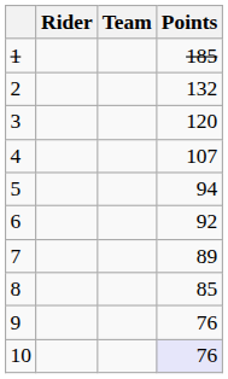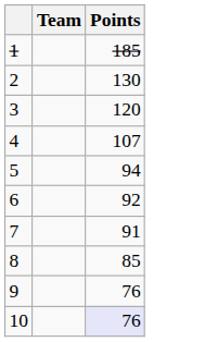 <table class="wikitable">
 <tr>
 <th></th>
-<th>Rider</th>
 <th>Team</th>
 <th>Points</th>
 </tr>
 <tr>
 <td><s>1</s></td>
 <td><s></s></td>
-<td><s></s></td>
 <td align=right><s>185</s></td>
 </tr>
 <tr>
 <td>2</td>
-<td> </td>
 <td></td>
-<td align=right>132</td>
+<td align=right>130</td>
 </tr>
 <tr>
 <td>3</td>
-<td></td>
 <td></td>
 <td align=right>120</td>
 </tr>
 <tr>
 <td>4</td>
 <td></td>
-<td></td>
 <td align=right>107</td>
 </tr>
 <tr>
 <td>5</td>
-<td> </td>
 <td></td>
 <td align=right>94</td>
 </tr>
 <tr>
 <td>6</td>
 <td></td>
-<td></td>
 <td align=right>92</td>
 </tr>
 <tr>
 <td>7</td>
 <td></td>
-<td></td>
-<td align=right>89</td>
+<td align=right>91</td>
 </tr>
 <tr>
 <td>8</td>
-<td> </td>
 <td></td>
 <td align=right>85</td>
 </tr>
 <tr>
 <td>9</td>
 <td></td>
-<td></td>
 <td align=right>76</td>
 </tr>
 <tr>
 <td>10</td>
 <td></td>
-<td></td>
 <td align=right style="background: lavender;">76</td>
 </tr>
 </table>
